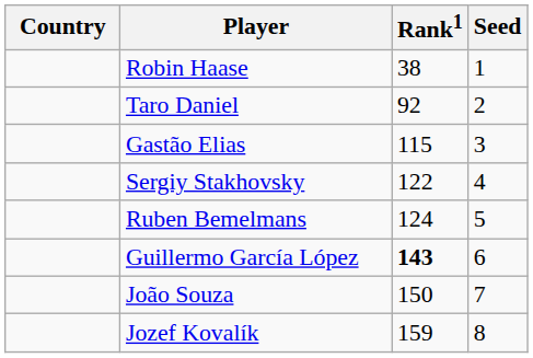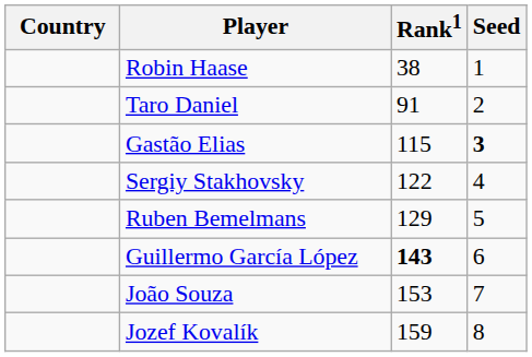 <table class="sortable wikitable">
 <tr>
 <th width="70">Country</th>
 <th width="175">Player</th>
 <th>Rank<sup>1</sup></th>
 <th>Seed</th>
 </tr>
 <tr>
 <td></td>
 <td><a href='#'>Robin Haase</a></td>
 <td>38</td>
 <td>1</td>
 </tr>
 <tr>
 <td></td>
 <td><a href='#'>Taro Daniel</a></td>
-<td>92</td>
+<td>91</td>
 <td>2</td>
 </tr>
 <tr>
 <td></td>
 <td><a href='#'>Gastão Elias</a></td>
 <td>115</td>
-<td>3</td>
+<td><strong>3</strong></td>
 </tr>
 <tr>
 <td></td>
 <td><a href='#'>Sergiy Stakhovsky</a></td>
 <td>122</td>
 <td>4</td>
 </tr>
 <tr>
 <td></td>
 <td><a href='#'>Ruben Bemelmans</a></td>
-<td>124</td>
+<td>129</td>
 <td>5</td>
 </tr>
 <tr>
 <td></td>
 <td><a href='#'>Guillermo García López</a></td>
 <td><strong>143</strong></td>
 <td>6</td>
 </tr>
 <tr>
 <td></td>
 <td><a href='#'>João Souza</a></td>
-<td>150</td>
+<td>153</td>
 <td>7</td>
 </tr>
 <tr>
 <td></td>
 <td><a href='#'>Jozef Kovalík</a></td>
 <td>159</td>
 <td>8</td>
 </tr>
 </table>
